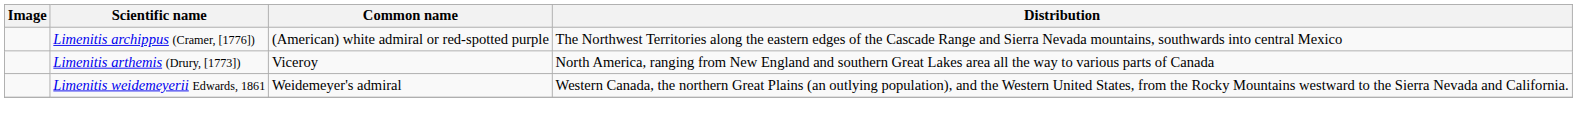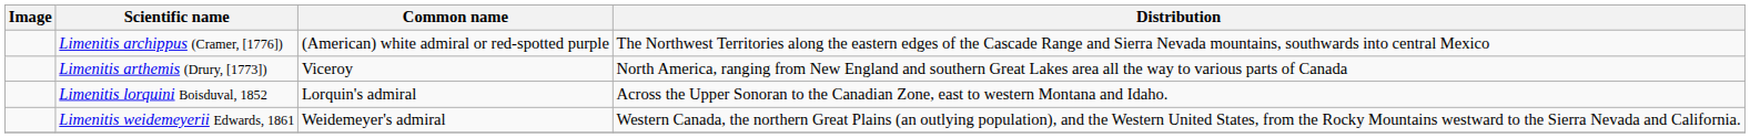 <table class="wikitable">
 <tr>
 <th>Image</th>
 <th>Scientific name</th>
 <th>Common name</th>
 <th>Distribution</th>
 </tr>
 <tr>
 <td></td>
 <td><em><a href='#'>Limenitis archippus</a></em> <small>(Cramer, [1776])</small></td>
 <td>(American) white admiral or red-spotted purple</td>
 <td>The Northwest Territories along the eastern edges of the Cascade Range and Sierra Nevada mountains, southwards into central Mexico</td>
 </tr>
 <tr>
 <td></td>
 <td><em><a href='#'>Limenitis arthemis</a></em> <small>(Drury, [1773])</small></td>
 <td>Viceroy</td>
 <td>North America, ranging from New England and southern Great Lakes area all the way to various parts of Canada</td>
 </tr>
 <tr>
 <td></td>
+<td><em><a href='#'>Limenitis lorquini</a></em> <small>Boisduval, 1852</small></td>
+<td>Lorquin's admiral</td>
+<td>Across the Upper Sonoran to the Canadian Zone, east to western Montana and Idaho.</td>
+</tr>
+<tr>
+<td></td>
 <td><em><a href='#'>Limenitis weidemeyerii</a></em> <small>Edwards, 1861</small></td>
 <td>Weidemeyer's admiral</td>
 <td>Western Canada, the northern Great Plains (an outlying population), and the Western United States, from the Rocky Mountains westward to the Sierra Nevada and California.</td>
 </tr>
 <tr>
 </tr>
 </table>
